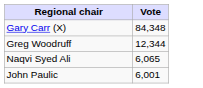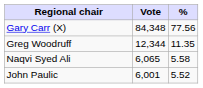 <table class="wikitable">
 <tr>
 <th style="background:#ddf; width:200px;">Regional chair</th>
 <th style="background:#ddf; width:50px;">Vote</th>
+<th style="background:#ddf; width:30px;">%</th>
 </tr>
 <tr>
 <td><a href='#'>Gary Carr</a> (X)</td>
 <td>84,348</td>
+<td>77.56</td>
 </tr>
 <tr>
 <td>Greg Woodruff</td>
 <td>12,344</td>
+<td>11.35</td>
 </tr>
 <tr>
 <td>Naqvi Syed Ali</td>
 <td>6,065</td>
+<td>5.58</td>
 </tr>
 <tr>
 <td>John Paulic</td>
 <td>6,001</td>
+<td>5.52</td>
 </tr>
 </table>
